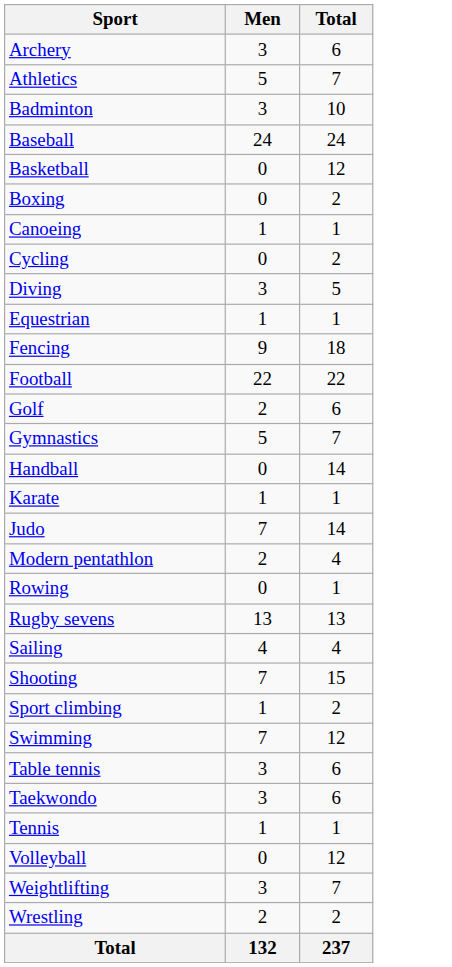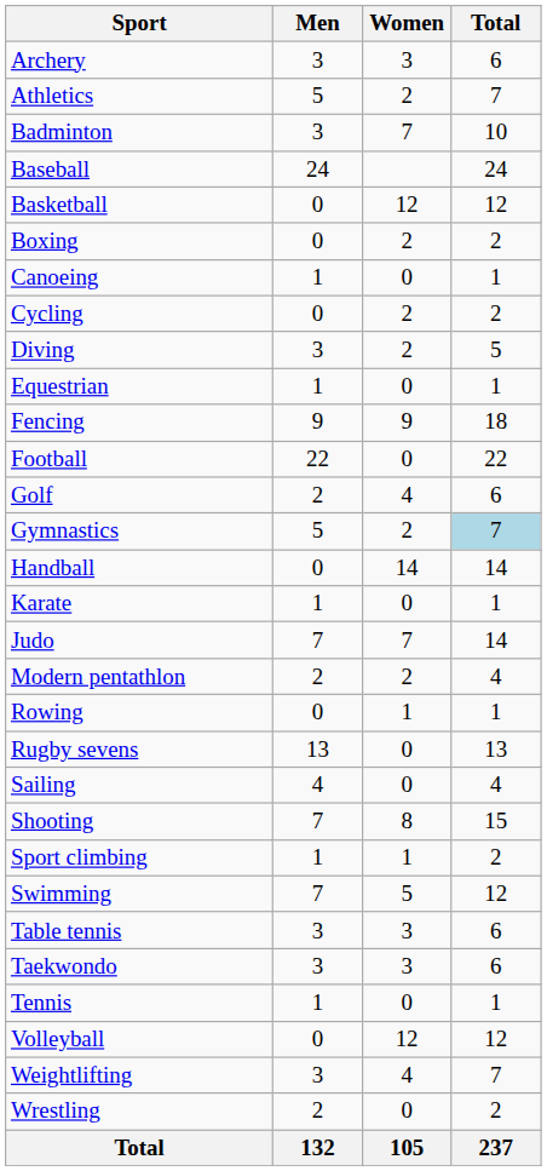 <table class="wikitable sortable" style="text-align:center;">
 <tr>
 <th width=180>Sport</th>
 <th width=55>Men</th>
+<th width=55>Women</th>
 <th width=55>Total</th>
 </tr>
 <tr>
 <td style="text-align:left"><a href='#'>Archery</a></td>
+<td>3</td>
 <td>3</td>
 <td>6</td>
 </tr>
 <tr>
 <td style="text-align:left"><a href='#'>Athletics</a></td>
 <td>5</td>
+<td>2</td>
 <td>7</td>
 </tr>
 <tr>
 <td style="text-align:left"><a href='#'>Badminton</a></td>
 <td>3</td>
+<td>7</td>
 <td>10</td>
 </tr>
 <tr>
 <td style="text-align:left"><a href='#'>Baseball</a></td>
 <td>24</td>
+<td></td>
 <td>24</td>
 </tr>
 <tr>
 <td style="text-align:left"><a href='#'>Basketball</a></td>
 <td>0</td>
 <td>12</td>
+<td>12</td>
 </tr>
 <tr>
 <td style="text-align:left"><a href='#'>Boxing</a></td>
 <td>0</td>
 <td>2</td>
+<td>2</td>
 </tr>
 <tr>
 <td style="text-align:left"><a href='#'>Canoeing</a></td>
 <td>1</td>
+<td>0</td>
 <td>1</td>
 </tr>
 <tr>
 <td style="text-align:left"><a href='#'>Cycling</a></td>
 <td>0</td>
 <td>2</td>
+<td>2</td>
 </tr>
 <tr>
 <td style="text-align:left"><a href='#'>Diving</a></td>
 <td>3</td>
+<td>2</td>
 <td>5</td>
 </tr>
 <tr>
 <td style="text-align:left"><a href='#'>Equestrian</a></td>
 <td>1</td>
+<td>0</td>
 <td>1</td>
 </tr>
 <tr>
 <td style="text-align:left"><a href='#'>Fencing</a></td>
+<td>9</td>
 <td>9</td>
 <td>18</td>
 </tr>
 <tr>
 <td style="text-align:left"><a href='#'>Football</a></td>
 <td>22</td>
+<td>0</td>
 <td>22</td>
 </tr>
 <tr>
 <td style="text-align:left"><a href='#'>Golf</a></td>
 <td>2</td>
+<td>4</td>
 <td>6</td>
 </tr>
 <tr>
 <td style="text-align:left"><a href='#'>Gymnastics</a></td>
 <td>5</td>
-<td>7</td>
+<td>2</td>
+<td style="background: lightblue;">7</td>
 </tr>
 <tr>
 <td style="text-align:left"><a href='#'>Handball</a></td>
 <td>0</td>
 <td>14</td>
+<td>14</td>
 </tr>
 <tr>
 <td style="text-align:left"><a href='#'>Karate</a></td>
 <td>1</td>
+<td>0</td>
 <td>1</td>
 </tr>
 <tr>
 <td style="text-align:left"><a href='#'>Judo</a></td>
 <td>7</td>
+<td>7</td>
 <td>14</td>
 </tr>
 <tr>
 <td style="text-align:left"><a href='#'>Modern pentathlon</a></td>
+<td>2</td>
 <td>2</td>
 <td>4</td>
 </tr>
 <tr>
 <td style="text-align:left"><a href='#'>Rowing</a></td>
 <td>0</td>
 <td>1</td>
+<td>1</td>
 </tr>
 <tr>
 <td style="text-align:left"><a href='#'>Rugby sevens</a></td>
 <td>13</td>
+<td>0</td>
 <td>13</td>
 </tr>
 <tr>
 <td style="text-align:left"><a href='#'>Sailing</a></td>
 <td>4</td>
+<td>0</td>
 <td>4</td>
 </tr>
 <tr>
 <td style="text-align:left"><a href='#'>Shooting</a></td>
 <td>7</td>
+<td>8</td>
 <td>15</td>
 </tr>
 <tr>
 <td style="text-align:left"><a href='#'>Sport climbing</a></td>
+<td>1</td>
 <td>1</td>
 <td>2</td>
 </tr>
 <tr>
 <td style="text-align:left"><a href='#'>Swimming</a></td>
 <td>7</td>
+<td>5</td>
 <td>12</td>
 </tr>
 <tr>
 <td style="text-align:left"><a href='#'>Table tennis</a></td>
+<td>3</td>
 <td>3</td>
 <td>6</td>
 </tr>
 <tr>
 <td style="text-align:left"><a href='#'>Taekwondo</a></td>
 <td>3</td>
+<td>3</td>
 <td>6</td>
 </tr>
 <tr>
 <td style="text-align:left"><a href='#'>Tennis</a></td>
 <td>1</td>
+<td>0</td>
 <td>1</td>
 </tr>
 <tr>
 <td style="text-align:left"><a href='#'>Volleyball</a></td>
 <td>0</td>
 <td>12</td>
+<td>12</td>
 </tr>
 <tr>
 <td style="text-align:left"><a href='#'>Weightlifting</a></td>
 <td>3</td>
+<td>4</td>
 <td>7</td>
 </tr>
 <tr>
 <td style="text-align:left"><a href='#'>Wrestling</a></td>
 <td>2</td>
+<td>0</td>
 <td>2</td>
 </tr>
 <tr>
 <th>Total</th>
 <th>132</th>
+<th>105</th>
 <th>237</th>
 </tr>
 </table>
